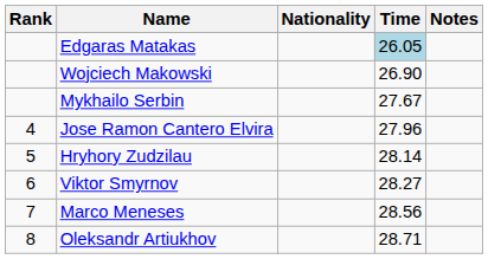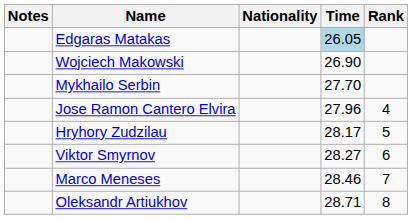 <table class="wikitable sortable" style="text-align:center">
 <tr>
-<th>Rank</th>
+<th>Notes</th>
 <th>Name</th>
 <th>Nationality</th>
 <th>Time</th>
-<th>Notes</th>
+<th>Rank</th>
 </tr>
 <tr>
 <td></td>
 <td align=left><a href='#'>Edgaras Matakas</a></td>
 <td align=left></td>
 <td style="background: lightblue;">26.05</td>
 <td></td>
 </tr>
 <tr>
 <td></td>
 <td align=left><a href='#'>Wojciech Makowski</a></td>
 <td align=left></td>
 <td>26.90</td>
 <td></td>
 </tr>
 <tr>
 <td></td>
 <td align=left><a href='#'>Mykhailo Serbin</a></td>
 <td align=left></td>
-<td>27.67</td>
+<td>27.70</td>
 <td></td>
 </tr>
 <tr>
-<td>4</td>
+<td></td>
 <td align=left><a href='#'>Jose Ramon Cantero Elvira</a></td>
 <td align=left></td>
 <td>27.96</td>
-<td></td>
+<td>4</td>
 </tr>
 <tr>
-<td>5</td>
+<td></td>
 <td align=left><a href='#'>Hryhory Zudzilau</a></td>
 <td align=left></td>
-<td>28.14</td>
-<td></td>
+<td>28.17</td>
+<td>5</td>
 </tr>
 <tr>
-<td>6</td>
+<td></td>
 <td align=left><a href='#'>Viktor Smyrnov</a></td>
 <td align=left></td>
 <td>28.27</td>
-<td></td>
+<td>6</td>
 </tr>
 <tr>
-<td>7</td>
+<td></td>
 <td align=left><a href='#'>Marco Meneses</a></td>
 <td align=left></td>
-<td>28.56</td>
-<td></td>
+<td>28.46</td>
+<td>7</td>
 </tr>
 <tr>
-<td>8</td>
+<td></td>
 <td align=left><a href='#'>Oleksandr Artiukhov</a></td>
 <td align=left></td>
 <td>28.71</td>
-<td></td>
+<td>8</td>
 </tr>
 </table>
